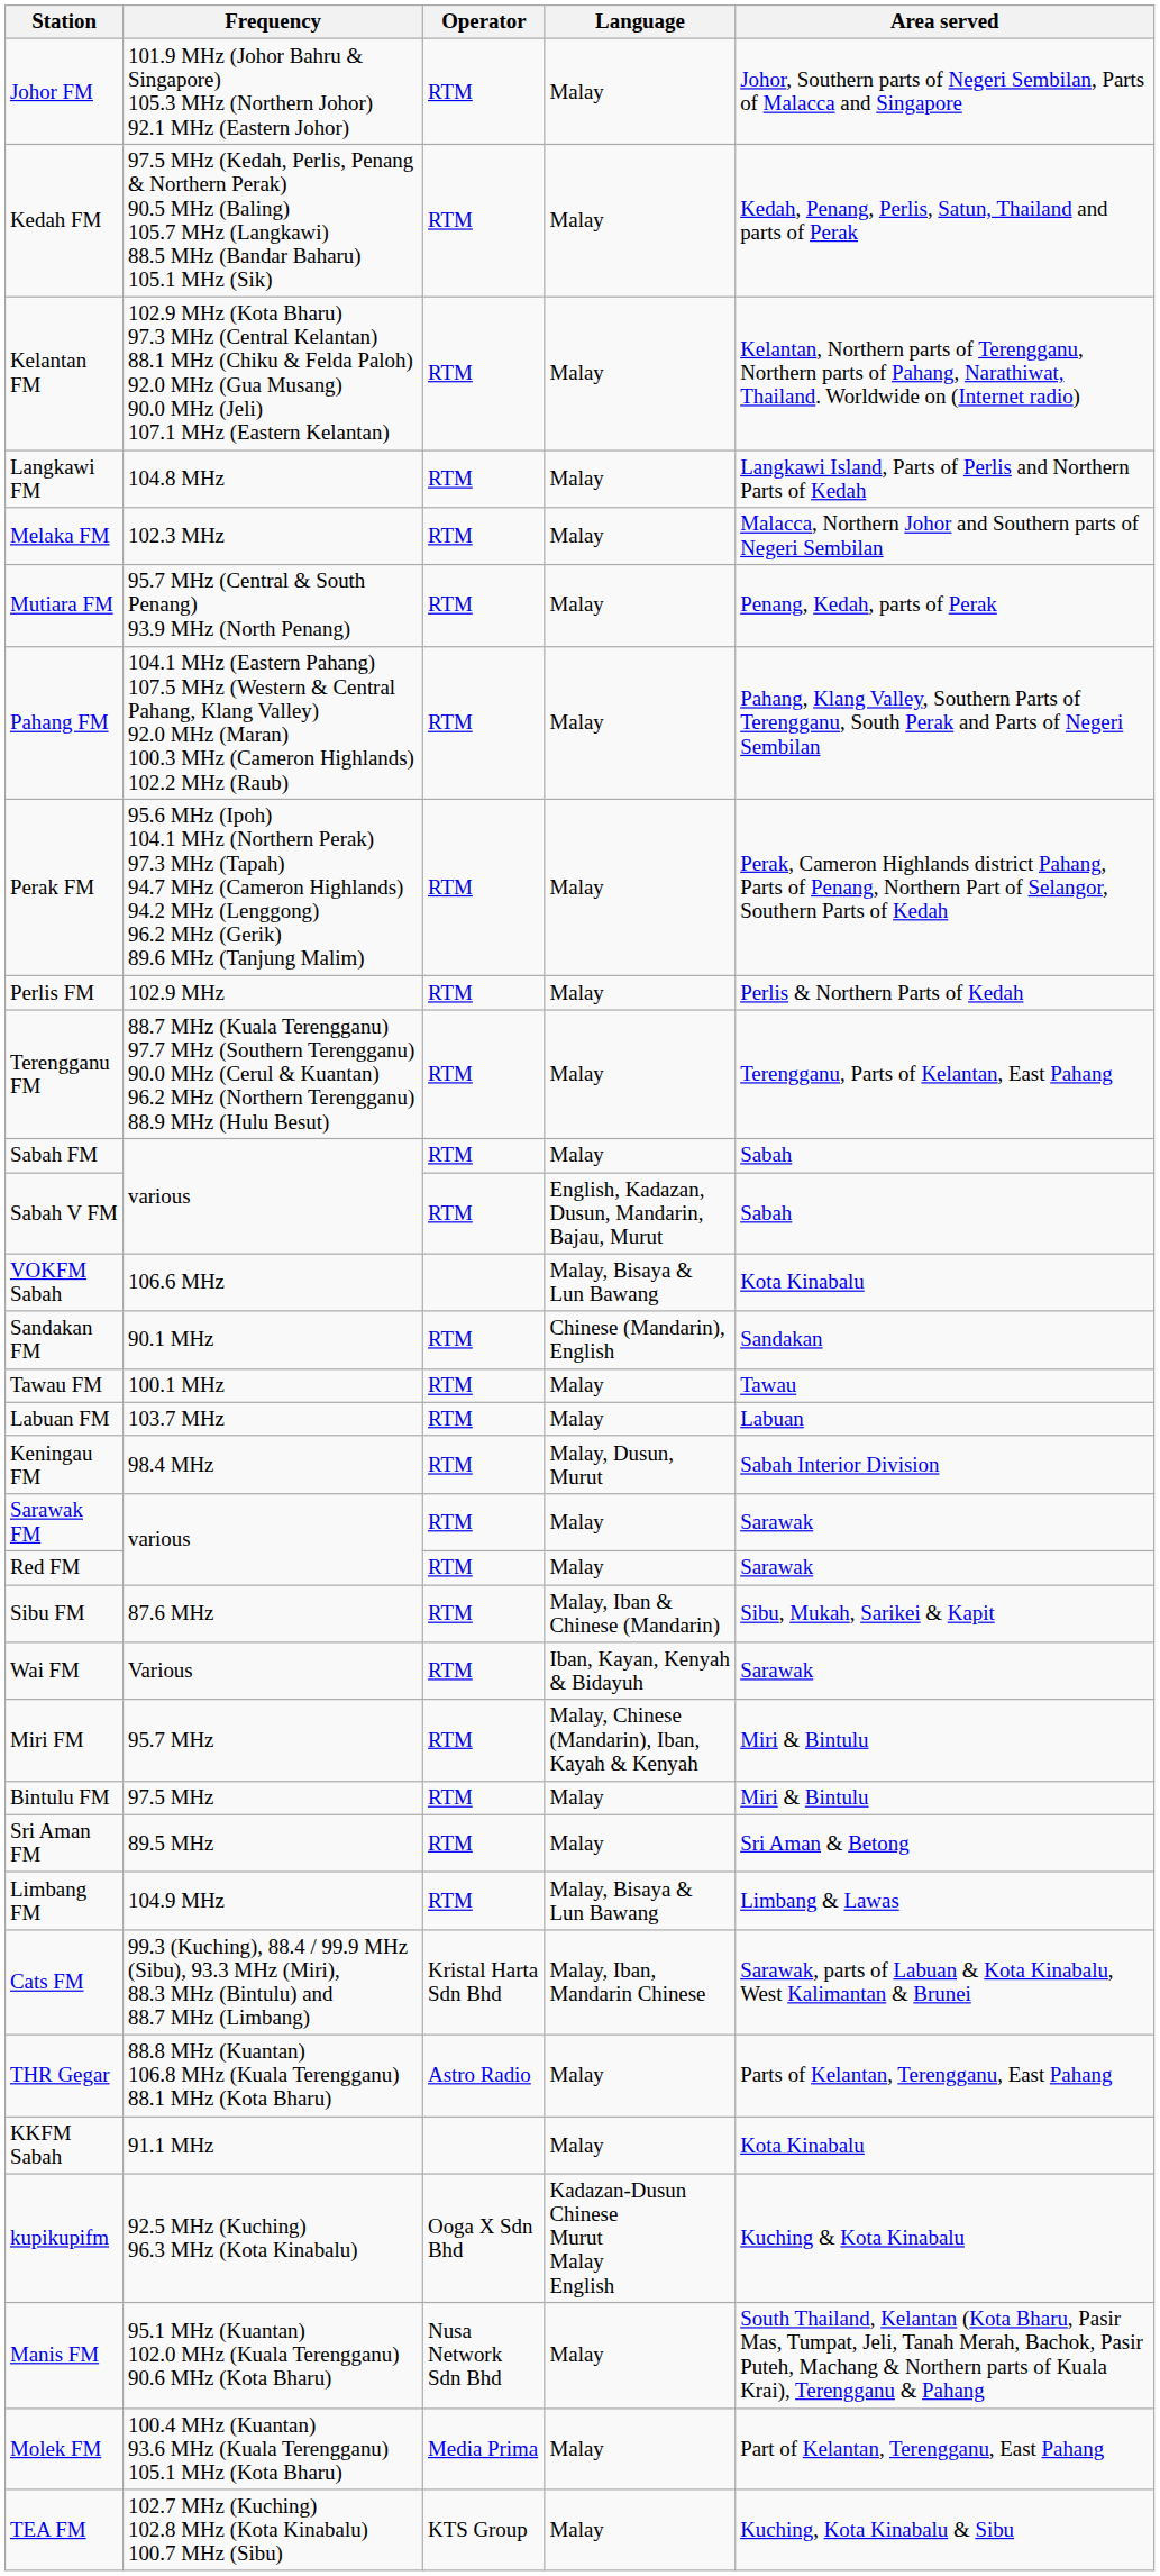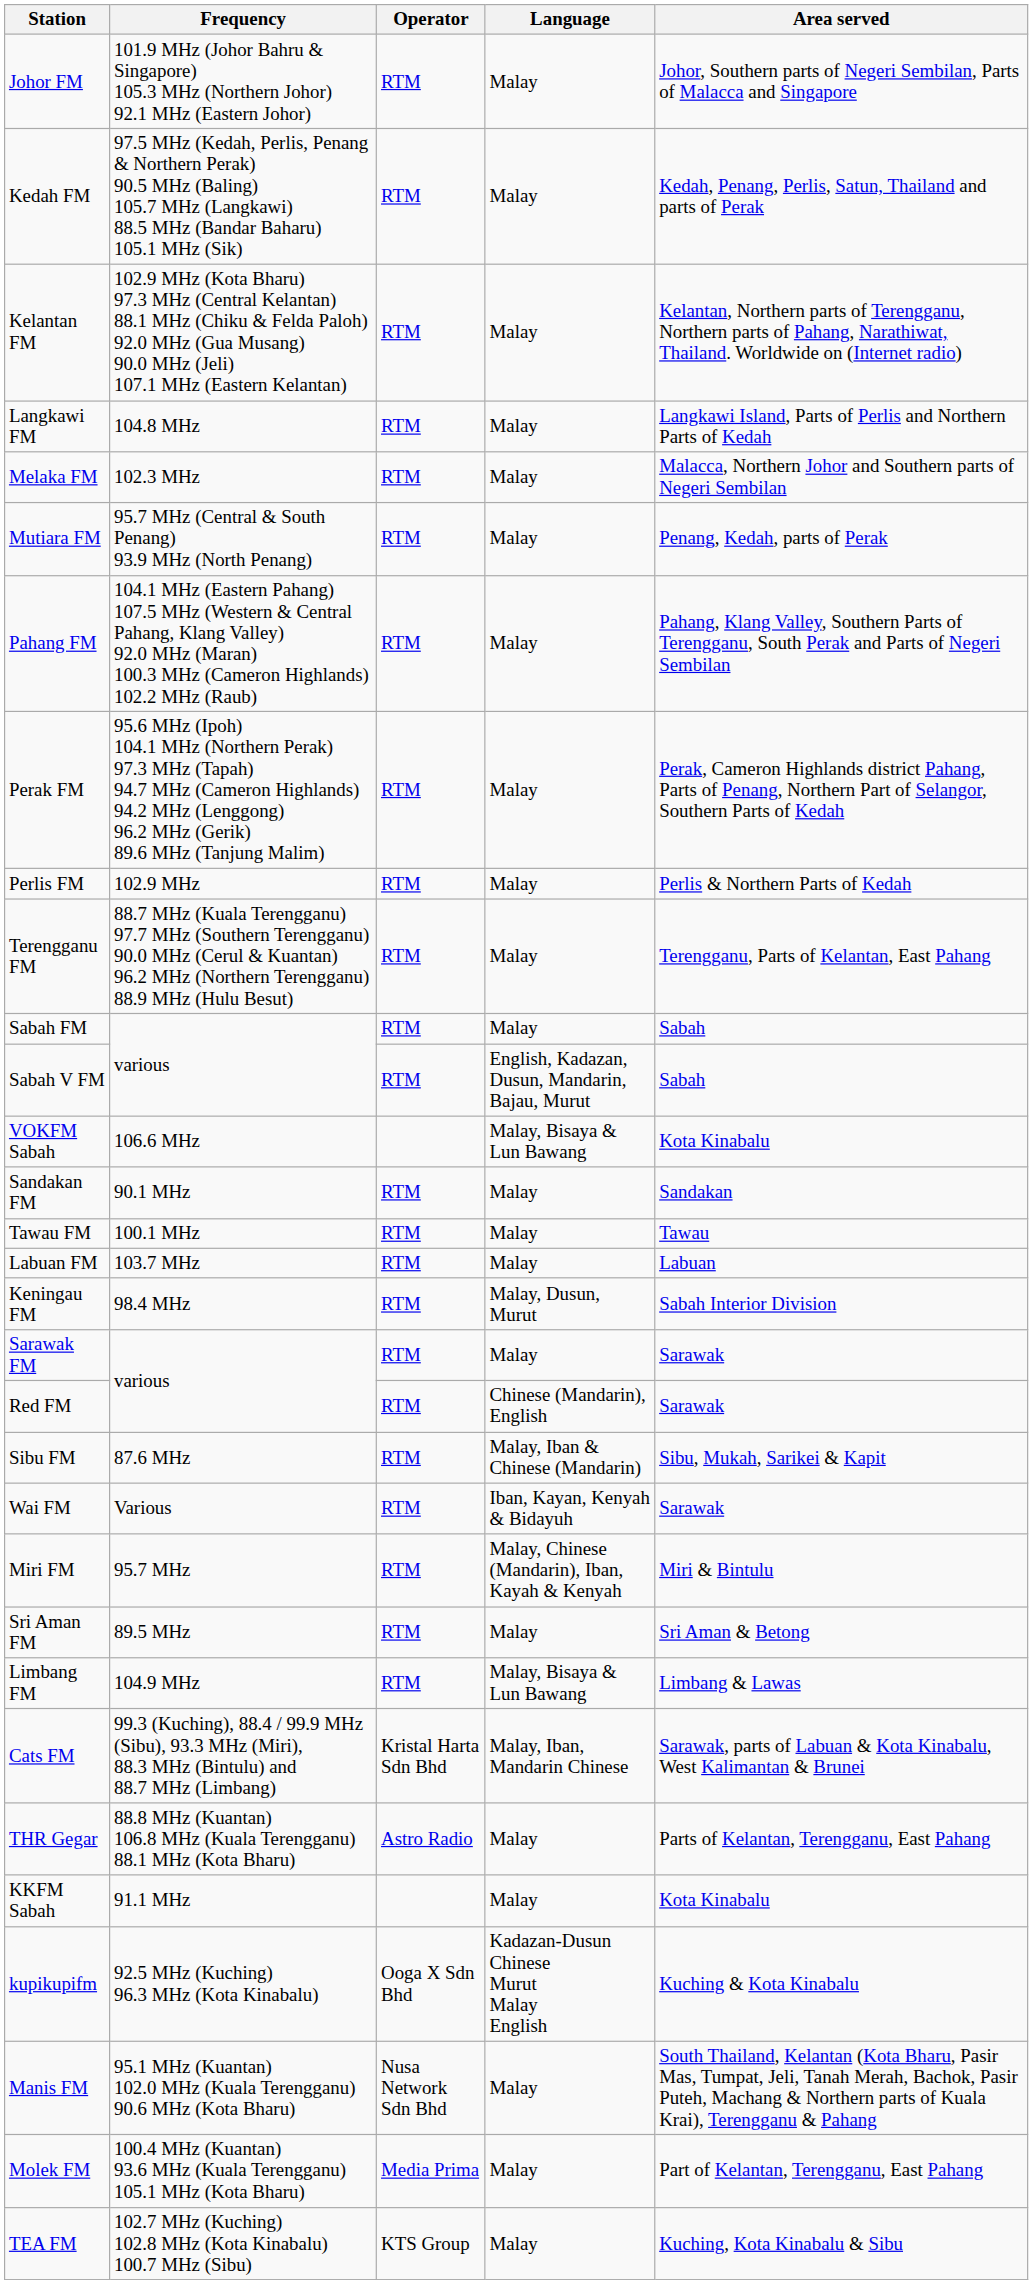 <table class="wikitable">
 <tr>
 <th>Station</th>
 <th>Frequency</th>
 <th>Operator</th>
 <th>Language</th>
 <th>Area served</th>
 </tr>
 <tr>
 <td><a href='#'>Johor FM</a></td>
 <td>101.9 MHz (Johor Bahru & Singapore) <br> 105.3 MHz (Northern Johor) <br> 92.1 MHz (Eastern Johor)</td>
 <td><a href='#'>RTM</a></td>
 <td>Malay</td>
 <td><a href='#'>Johor</a>, Southern parts of <a href='#'>Negeri Sembilan</a>, Parts of <a href='#'>Malacca</a> and <a href='#'>Singapore</a></td>
 </tr>
 <tr>
 <td>Kedah FM</td>
 <td>97.5 MHz (Kedah, Perlis, Penang & Northern Perak) <br> 90.5 MHz (Baling) <br> 105.7 MHz (Langkawi) <br> 88.5 MHz (Bandar Baharu) <br> 105.1 MHz (Sik)</td>
 <td><a href='#'>RTM</a></td>
 <td>Malay</td>
 <td><a href='#'>Kedah</a>, <a href='#'>Penang</a>, <a href='#'>Perlis</a>, <a href='#'>Satun, Thailand</a> and parts of <a href='#'>Perak</a></td>
 </tr>
 <tr>
 <td>Kelantan FM</td>
 <td>102.9 MHz (Kota Bharu) <br> 97.3 MHz (Central Kelantan) <br> 88.1 MHz (Chiku & Felda Paloh) <br> 92.0 MHz (Gua Musang) <br> 90.0 MHz (Jeli) <br> 107.1 MHz (Eastern Kelantan)</td>
 <td><a href='#'>RTM</a></td>
 <td>Malay</td>
 <td><a href='#'>Kelantan</a>, Northern parts of <a href='#'>Terengganu</a>, Northern parts of <a href='#'>Pahang</a>, <a href='#'>Narathiwat, Thailand</a>. Worldwide on (<a href='#'>Internet radio</a>)</td>
 </tr>
 <tr>
 <td>Langkawi FM</td>
 <td>104.8 MHz</td>
 <td><a href='#'>RTM</a></td>
 <td>Malay</td>
 <td><a href='#'>Langkawi Island</a>, Parts of <a href='#'>Perlis</a> and Northern Parts of <a href='#'>Kedah</a></td>
 </tr>
 <tr>
 <td><a href='#'>Melaka FM</a></td>
 <td>102.3 MHz</td>
 <td><a href='#'>RTM</a></td>
 <td>Malay</td>
 <td><a href='#'>Malacca</a>, Northern <a href='#'>Johor</a> and Southern parts of <a href='#'>Negeri Sembilan</a></td>
 </tr>
 <tr>
 <td><a href='#'>Mutiara FM</a></td>
 <td>95.7 MHz (Central & South Penang) <br> 93.9 MHz (North Penang)</td>
 <td><a href='#'>RTM</a></td>
 <td>Malay</td>
 <td><a href='#'>Penang</a>, <a href='#'>Kedah</a>, parts of <a href='#'>Perak</a></td>
 </tr>
 <tr>
 <td><a href='#'>Pahang FM</a></td>
 <td>104.1 MHz (Eastern Pahang) <br> 107.5 MHz (Western & Central Pahang, Klang Valley) <br> 92.0 MHz (Maran) <br> 100.3 MHz (Cameron Highlands) <br> 102.2 MHz (Raub)</td>
 <td><a href='#'>RTM</a></td>
 <td>Malay</td>
 <td><a href='#'>Pahang</a>, <a href='#'>Klang Valley</a>, Southern Parts of <a href='#'>Terengganu</a>, South <a href='#'>Perak</a> and Parts of <a href='#'>Negeri Sembilan</a></td>
 </tr>
 <tr>
 <td>Perak FM</td>
 <td>95.6 MHz (Ipoh) <br> 104.1 MHz (Northern Perak) <br> 97.3 MHz (Tapah) <br> 94.7 MHz (Cameron Highlands) <br> 94.2 MHz (Lenggong) <br> 96.2 MHz (Gerik) <br> 89.6 MHz (Tanjung Malim)</td>
 <td><a href='#'>RTM</a></td>
 <td>Malay</td>
 <td><a href='#'>Perak</a>, Cameron Highlands district <a href='#'>Pahang</a>, Parts of <a href='#'>Penang</a>, Northern Part of <a href='#'>Selangor</a>, Southern Parts of <a href='#'>Kedah</a></td>
 </tr>
 <tr>
 <td>Perlis FM</td>
 <td>102.9 MHz</td>
 <td><a href='#'>RTM</a></td>
 <td>Malay</td>
 <td><a href='#'>Perlis</a> & Northern Parts of <a href='#'>Kedah</a></td>
 </tr>
 <tr>
 <td>Terengganu FM</td>
 <td>88.7 MHz (Kuala Terengganu) <br> 97.7 MHz (Southern Terengganu) <br> 90.0 MHz (Cerul & Kuantan) <br> 96.2 MHz (Northern Terengganu) <br> 88.9 MHz (Hulu Besut)</td>
 <td><a href='#'>RTM</a></td>
 <td>Malay</td>
 <td><a href='#'>Terengganu</a>, Parts of <a href='#'>Kelantan</a>, East <a href='#'>Pahang</a></td>
 </tr>
 <tr>
 <td>Sabah FM</td>
 <td rowspan="2">various</td>
 <td><a href='#'>RTM</a></td>
 <td>Malay</td>
 <td><a href='#'>Sabah</a></td>
 </tr>
 <tr>
 <td>Sabah V FM</td>
 <td><a href='#'>RTM</a></td>
 <td>English, Kadazan, Dusun, Mandarin, Bajau, Murut</td>
 <td><a href='#'>Sabah</a></td>
 </tr>
 <tr>
 <td><a href='#'>VOKFM</a> Sabah</td>
 <td>106.6 MHz</td>
 <td></td>
 <td>Malay, Bisaya & Lun Bawang</td>
 <td><a href='#'>Kota Kinabalu</a></td>
 </tr>
 <tr>
 <td>Sandakan FM</td>
 <td>90.1 MHz</td>
 <td><a href='#'>RTM</a></td>
-<td>Chinese (Mandarin), English</td>
+<td>Malay</td>
 <td><a href='#'>Sandakan</a></td>
 </tr>
 <tr>
 <td>Tawau FM</td>
 <td>100.1 MHz</td>
 <td><a href='#'>RTM</a></td>
 <td>Malay</td>
 <td><a href='#'>Tawau</a></td>
 </tr>
 <tr>
 <td>Labuan FM</td>
 <td>103.7 MHz</td>
 <td><a href='#'>RTM</a></td>
 <td>Malay</td>
 <td><a href='#'>Labuan</a></td>
 </tr>
 <tr>
 <td>Keningau FM</td>
 <td>98.4 MHz</td>
 <td><a href='#'>RTM</a></td>
 <td>Malay, Dusun, Murut</td>
 <td><a href='#'>Sabah Interior Division</a></td>
 </tr>
 <tr>
 <td><a href='#'>Sarawak FM</a></td>
 <td rowspan="2">various</td>
 <td><a href='#'>RTM</a></td>
 <td>Malay</td>
 <td><a href='#'>Sarawak</a></td>
 </tr>
 <tr>
 <td>Red FM</td>
 <td><a href='#'>RTM</a></td>
-<td>Malay</td>
+<td>Chinese (Mandarin), English</td>
 <td><a href='#'>Sarawak</a></td>
 </tr>
 <tr>
 <td>Sibu FM</td>
 <td>87.6 MHz</td>
 <td><a href='#'>RTM</a></td>
 <td>Malay, Iban & Chinese (Mandarin)</td>
 <td><a href='#'>Sibu</a>, <a href='#'>Mukah</a>, <a href='#'>Sarikei</a> & <a href='#'>Kapit</a></td>
 </tr>
 <tr>
 <td>Wai FM</td>
 <td>Various</td>
 <td><a href='#'>RTM</a></td>
 <td>Iban, Kayan, Kenyah & Bidayuh</td>
 <td><a href='#'>Sarawak</a></td>
 </tr>
 <tr>
 <td>Miri FM</td>
 <td>95.7 MHz</td>
 <td><a href='#'>RTM</a></td>
 <td>Malay, Chinese (Mandarin), Iban, Kayah & Kenyah</td>
-<td><a href='#'>Miri</a> & <a href='#'>Bintulu</a></td>
-</tr>
-<tr>
-<td>Bintulu FM</td>
-<td>97.5 MHz</td>
-<td><a href='#'>RTM</a></td>
-<td>Malay</td>
 <td><a href='#'>Miri</a> & <a href='#'>Bintulu</a></td>
 </tr>
 <tr>
 <td>Sri Aman FM</td>
 <td>89.5 MHz</td>
 <td><a href='#'>RTM</a></td>
 <td>Malay</td>
 <td><a href='#'>Sri Aman</a> & <a href='#'>Betong</a></td>
 </tr>
 <tr>
 <td>Limbang FM</td>
 <td>104.9 MHz</td>
 <td><a href='#'>RTM</a></td>
 <td>Malay, Bisaya & Lun Bawang</td>
 <td><a href='#'>Limbang</a> & <a href='#'>Lawas</a></td>
 </tr>
 <tr>
 <td><a href='#'>Cats FM</a></td>
 <td>99.3 (Kuching), 88.4 / 99.9 MHz (Sibu), 93.3 MHz (Miri), 88.3 MHz (Bintulu) and 88.7 MHz (Limbang)</td>
 <td>Kristal Harta Sdn Bhd</td>
 <td>Malay, Iban, Mandarin Chinese</td>
 <td><a href='#'>Sarawak</a>, parts of <a href='#'>Labuan</a> & <a href='#'>Kota Kinabalu</a>, West <a href='#'>Kalimantan</a> & <a href='#'>Brunei</a></td>
 </tr>
 <tr>
 <td><a href='#'>THR Gegar</a></td>
 <td>88.8 MHz (Kuantan) <br> 106.8 MHz (Kuala Terengganu) <br> 88.1 MHz (Kota Bharu)</td>
 <td><a href='#'>Astro Radio</a></td>
 <td>Malay</td>
 <td>Parts of <a href='#'>Kelantan</a>, <a href='#'>Terengganu</a>, East <a href='#'>Pahang</a></td>
 </tr>
 <tr>
 <td>KKFM Sabah</td>
 <td>91.1 MHz</td>
 <td></td>
 <td>Malay</td>
 <td><a href='#'>Kota Kinabalu</a></td>
 </tr>
 <tr>
 <td><a href='#'>kupikupifm</a></td>
 <td>92.5 MHz (Kuching) <br> 96.3 MHz (Kota Kinabalu)</td>
 <td>Ooga X Sdn Bhd</td>
 <td>Kadazan-Dusun <br> Chinese <br> Murut <br> Malay <br> English</td>
 <td><a href='#'>Kuching</a> & <a href='#'>Kota Kinabalu</a></td>
 </tr>
 <tr>
 <td><a href='#'>Manis FM</a></td>
 <td>95.1 MHz (Kuantan) <br> 102.0 MHz (Kuala Terengganu) <br> 90.6 MHz (Kota Bharu)</td>
 <td>Nusa Network Sdn Bhd</td>
 <td>Malay</td>
 <td><a href='#'>South Thailand</a>, <a href='#'>Kelantan</a> (<a href='#'>Kota Bharu</a>, Pasir Mas, Tumpat, Jeli, Tanah Merah, Bachok, Pasir Puteh, Machang & Northern parts of Kuala Krai), <a href='#'>Terengganu</a> & <a href='#'>Pahang</a></td>
 </tr>
 <tr>
 <td><a href='#'>Molek FM</a></td>
 <td>100.4 MHz (Kuantan) <br> 93.6 MHz (Kuala Terengganu) <br> 105.1 MHz (Kota Bharu)</td>
 <td><a href='#'>Media Prima</a></td>
 <td>Malay</td>
 <td>Part of <a href='#'>Kelantan</a>, <a href='#'>Terengganu</a>, East <a href='#'>Pahang</a></td>
 </tr>
 <tr>
 <td><a href='#'>TEA FM</a></td>
 <td>102.7 MHz (Kuching) <br> 102.8 MHz (Kota Kinabalu) <br> 100.7 MHz (Sibu)</td>
 <td>KTS Group</td>
 <td>Malay</td>
 <td><a href='#'>Kuching</a>, <a href='#'>Kota Kinabalu</a> & <a href='#'>Sibu</a></td>
 </tr>
 </table>
